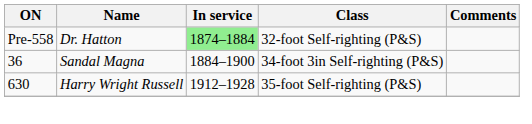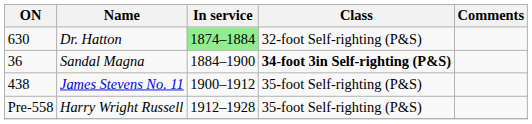 <table class="wikitable">
 <tr>
 <th>ON</th>
 <th>Name</th>
 <th>In service</th>
 <th>Class</th>
 <th>Comments</th>
 </tr>
 <tr>
-<td>Pre-558</td>
+<td>630</td>
 <td><em>Dr. Hatton</em></td>
 <td style="background: lightgreen;">1874–1884</td>
 <td>32-foot Self-righting (P&S)</td>
 <td></td>
 </tr>
 <tr>
 <td>36</td>
 <td><em>Sandal Magna</em></td>
 <td>1884–1900</td>
-<td>34-foot 3in Self-righting (P&S)</td>
+<td><strong>34-foot 3in Self-righting (P&S)</strong></td>
 <td></td>
 </tr>
 <tr>
-<td>630</td>
+<td>438</td>
+<td><a href='#'><em>James Stevens No. 11</em></a></td>
+<td>1900–1912</td>
+<td>35-foot Self-righting (P&S)</td>
+<td></td>
+</tr>
+<tr>
+<td>Pre-558</td>
 <td><em>Harry Wright Russell</em></td>
 <td>1912–1928</td>
 <td>35-foot Self-righting (P&S)</td>
 <td></td>
 </tr>
 <tr>
 </tr>
 </table>
